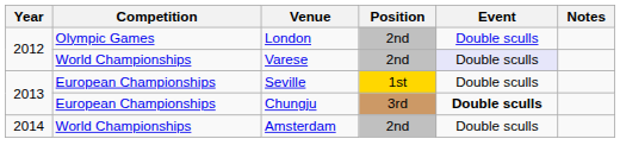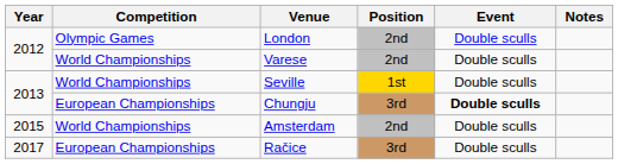 <table class="wikitable" width=50% style="font-size:90%; text-align:center;">
 <tr>
 <th>Year</th>
 <th>Competition</th>
 <th>Venue</th>
 <th>Position</th>
 <th>Event</th>
 <th>Notes</th>
 </tr>
 <tr>
 <td rowspan=2>2012</td>
 <td rowspan=1 align=left><a href='#'>Olympic Games</a></td>
 <td rowspan=1 align=left> <a href='#'>London</a></td>
 <td bgcolor=silver>2nd</td>
 <td><a href='#'>Double sculls</a></td>
 <td></td>
 </tr>
 <tr>
 <td rowspan=1 align=left><a href='#'>World Championships</a></td>
 <td rowspan=1 align=left> <a href='#'>Varese</a></td>
 <td bgcolor=silver>2nd</td>
-<td style="background: lavender;">Double sculls</td>
+<td>Double sculls</td>
 <td></td>
 </tr>
 <tr>
 <td rowspan=2>2013</td>
-<td rowspan=1 align=left><a href='#'>European Championships</a></td>
+<td rowspan=1 align=left><a href='#'>World Championships</a></td>
 <td rowspan=1 align=left> <a href='#'>Seville</a></td>
 <td bgcolor=gold>1st</td>
 <td>Double sculls</td>
 <td></td>
 </tr>
 <tr>
 <td rowspan=1 align=left><a href='#'>European Championships</a></td>
 <td rowspan=1 align=left> <a href='#'>Chungju</a></td>
 <td bgcolor=cc9966>3rd</td>
 <td><strong>Double sculls</strong></td>
 <td></td>
 </tr>
 <tr>
-<td rowspan=1>2014</td>
+<td rowspan=1>2015</td>
 <td rowspan=1 align=left><a href='#'>World Championships</a></td>
 <td rowspan=1 align=left> <a href='#'>Amsterdam</a></td>
 <td bgcolor=silver>2nd</td>
 <td>Double sculls</td>
 <td></td>
 </tr>
+<tr>
+<td rowspan=1>2017</td>
+<td rowspan=1 align=left><a href='#'>European Championships</a></td>
+<td rowspan=1 align=left> <a href='#'>Račice</a></td>
+<td bgcolor=cc9966>3rd</td>
+<td>Double sculls</td>
+<td></td>
+</tr>
 </table>
